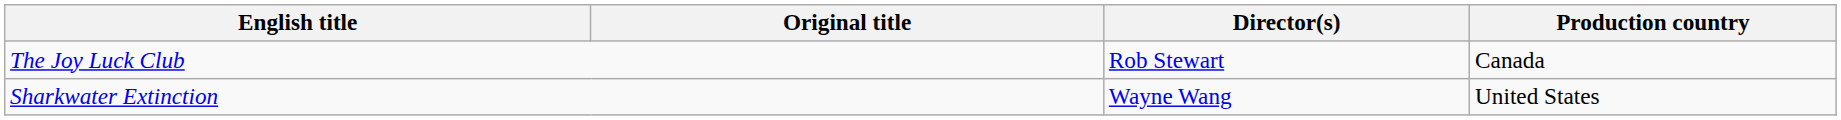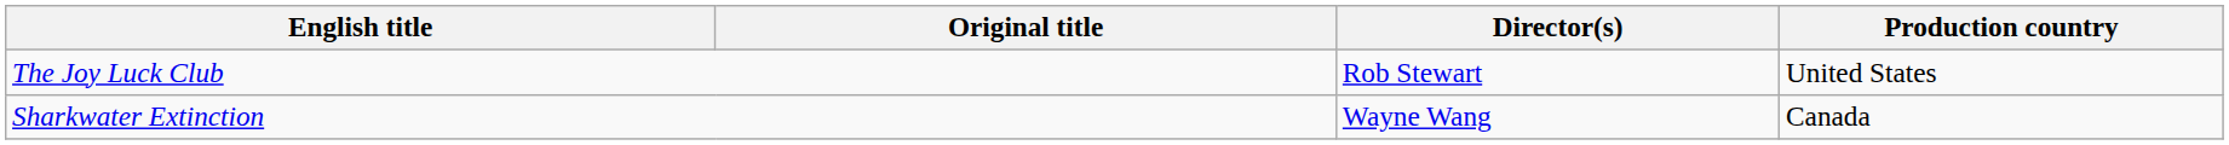 <table class="wikitable" width=100%>
 <tr>
 <th scope="col" width="32%">English title</th>
 <th scope="col" width="28%">Original title</th>
 <th scope="col" width="20%">Director(s)</th>
 <th scope="col" width="20%">Production country</th>
 </tr>
 <tr>
 <td colspan=2><em><a href='#'>The Joy Luck Club</a></em></td>
 <td><a href='#'>Rob Stewart</a></td>
-<td>Canada</td>
+<td>United States</td>
 </tr>
 <tr>
 <td colspan=2><em><a href='#'>Sharkwater Extinction</a></em></td>
 <td><a href='#'>Wayne Wang</a></td>
-<td>United States</td>
+<td>Canada</td>
 </tr>
 </table>
